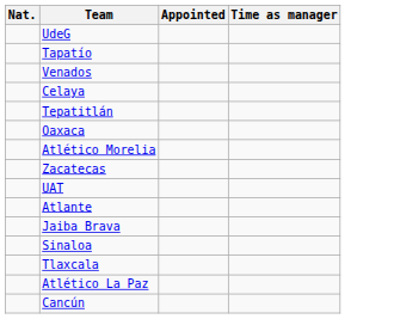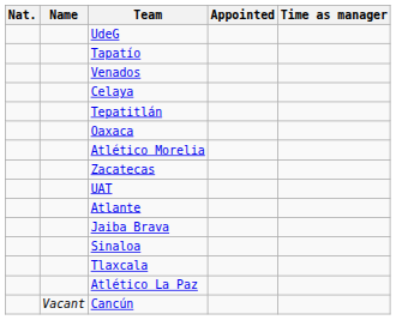 <table class="wikitable sortable">
 <tr>
 <th>Nat.</th>
+<th>Name</th>
 <th>Team</th>
 <th>Appointed</th>
 <th>Time as manager</th>
 </tr>
 <tr>
+<td></td>
 <td></td>
 <td><a href='#'>UdeG</a></td>
 <td></td>
 <td></td>
 </tr>
 <tr>
 <td></td>
+<td></td>
 <td><a href='#'>Tapatío</a></td>
 <td></td>
 <td></td>
 </tr>
 <tr>
+<td></td>
 <td></td>
 <td><a href='#'>Venados</a></td>
 <td></td>
 <td></td>
 </tr>
 <tr>
 <td></td>
+<td></td>
 <td><a href='#'>Celaya</a></td>
 <td></td>
 <td></td>
 </tr>
 <tr>
+<td></td>
 <td></td>
 <td><a href='#'>Tepatitlán</a></td>
 <td></td>
 <td></td>
 </tr>
 <tr>
 <td></td>
+<td></td>
 <td><a href='#'>Oaxaca</a></td>
 <td></td>
 <td></td>
 </tr>
 <tr>
+<td></td>
 <td></td>
 <td><a href='#'>Atlético Morelia</a></td>
 <td></td>
 <td></td>
 </tr>
 <tr>
 <td></td>
+<td></td>
 <td><a href='#'>Zacatecas</a></td>
 <td></td>
 <td></td>
 </tr>
 <tr>
+<td></td>
 <td></td>
 <td><a href='#'>UAT</a></td>
 <td></td>
 <td></td>
 </tr>
 <tr>
 <td></td>
+<td></td>
 <td><a href='#'>Atlante</a></td>
 <td></td>
 <td></td>
 </tr>
 <tr>
+<td></td>
 <td></td>
 <td><a href='#'>Jaiba Brava</a></td>
 <td></td>
 <td></td>
 </tr>
 <tr>
 <td></td>
+<td></td>
 <td><a href='#'>Sinaloa</a></td>
 <td></td>
 <td></td>
 </tr>
 <tr>
+<td></td>
 <td></td>
 <td><a href='#'>Tlaxcala</a></td>
 <td></td>
 <td></td>
 </tr>
 <tr>
 <td></td>
+<td></td>
 <td><a href='#'>Atlético La Paz</a></td>
 <td></td>
 <td></td>
 </tr>
 <tr>
 <td></td>
+<td><em>Vacant</em></td>
 <td><a href='#'>Cancún</a></td>
 <td></td>
 <td></td>
 </tr>
 </table>
